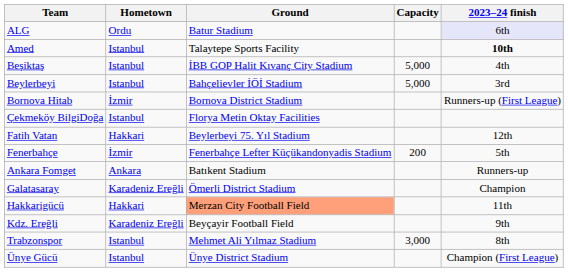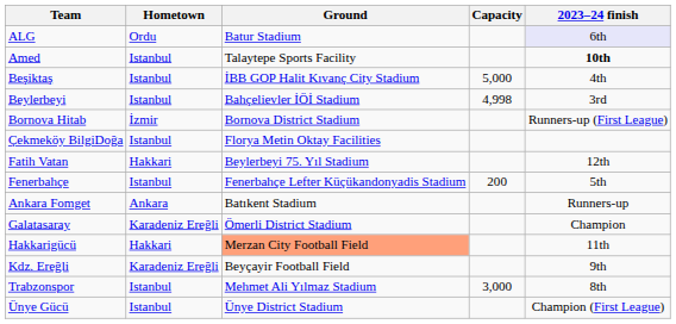 <table class="wikitable sortable">
 <tr>
 <th>Team</th>
 <th>Hometown</th>
 <th>Ground</th>
 <th>Capacity</th>
 <th data-sort-type="number"><a href='#'>2023–24</a> finish</th>
 </tr>
 <tr>
 <td><a href='#'>ALG</a></td>
 <td><a href='#'>Ordu</a></td>
 <td><a href='#'>Batur Stadium</a></td>
 <td></td>
 <td align=center style="background: lavender;">6th</td>
 </tr>
 <tr>
 <td><a href='#'>Amed</a></td>
 <td><a href='#'>Istanbul</a></td>
 <td>Talaytepe Sports Facility</td>
 <td></td>
 <td align=center><strong>10th</strong></td>
 </tr>
 <tr>
 <td><a href='#'>Beşiktaş</a></td>
 <td><a href='#'>Istanbul</a></td>
 <td><a href='#'>İBB GOP Halit Kıvanç City Stadium</a></td>
 <td align=center>5,000</td>
 <td align=center>4th</td>
 </tr>
 <tr>
 <td><a href='#'>Beylerbeyi</a></td>
 <td><a href='#'>Istanbul</a></td>
 <td><a href='#'>Bahçelievler İÖİ Stadium</a></td>
-<td align=center>5,000</td>
+<td align=center>4,998</td>
 <td align=center>3rd</td>
 </tr>
 <tr>
 <td><a href='#'>Bornova Hitab</a></td>
 <td><a href='#'>İzmir</a></td>
 <td><a href='#'>Bornova District Stadium</a></td>
 <td align=center></td>
 <td align=center>Runners-up (<a href='#'>First League</a>)</td>
 </tr>
 <tr>
 <td><a href='#'>Çekmeköy BilgiDoğa</a></td>
 <td><a href='#'>Istanbul</a></td>
 <td><a href='#'>Florya Metin Oktay Facilities</a></td>
 <td></td>
 </tr>
 <tr>
 <td><a href='#'>Fatih Vatan</a></td>
 <td><a href='#'>Hakkari</a></td>
 <td><a href='#'>Beylerbeyi 75. Yıl Stadium</a></td>
 <td></td>
 <td align=center>12th</td>
 </tr>
 <tr>
 <td><a href='#'>Fenerbahçe</a></td>
-<td><a href='#'>İzmir</a></td>
+<td><a href='#'>Istanbul</a></td>
 <td><a href='#'>Fenerbahçe Lefter Küçükandonyadis Stadium</a></td>
 <td align=center>200</td>
 <td align=center>5th</td>
 </tr>
 <tr>
 <td><a href='#'>Ankara Fomget</a></td>
 <td><a href='#'>Ankara</a></td>
 <td>Batıkent Stadium</td>
 <td align=center></td>
 <td align=center>Runners-up</td>
 </tr>
 <tr>
 <td><a href='#'>Galatasaray</a></td>
 <td><a href='#'>Karadeniz Ereğli</a></td>
 <td><a href='#'>Ömerli District Stadium</a></td>
 <td align=center></td>
 <td align=center>Champion</td>
 </tr>
 <tr>
 <td><a href='#'>Hakkarigücü</a></td>
 <td><a href='#'>Hakkari</a></td>
 <td style="background: lightsalmon;">Merzan City Football Field</td>
 <td></td>
 <td align=center>11th</td>
 </tr>
 <tr>
 <td><a href='#'>Kdz. Ereğli</a></td>
 <td><a href='#'>Karadeniz Ereğli</a></td>
 <td>Beyçayir Football Field</td>
 <td></td>
 <td align=center>9th</td>
 </tr>
 <tr>
 <td><a href='#'>Trabzonspor</a></td>
 <td><a href='#'>Istanbul</a></td>
 <td><a href='#'>Mehmet Ali Yılmaz Stadium</a></td>
 <td align=center>3,000</td>
 <td align=center>8th</td>
 </tr>
 <tr>
 <td><a href='#'>Ünye Gücü</a></td>
 <td><a href='#'>Istanbul</a></td>
 <td><a href='#'>Ünye District Stadium</a></td>
 <td align=center></td>
 <td align=center>Champion (<a href='#'>First League</a>)</td>
 </tr>
 </table>
